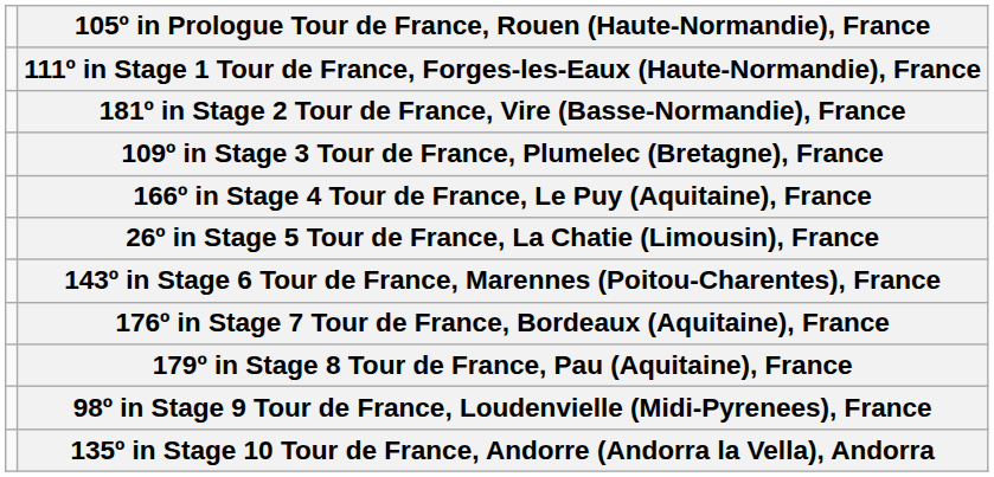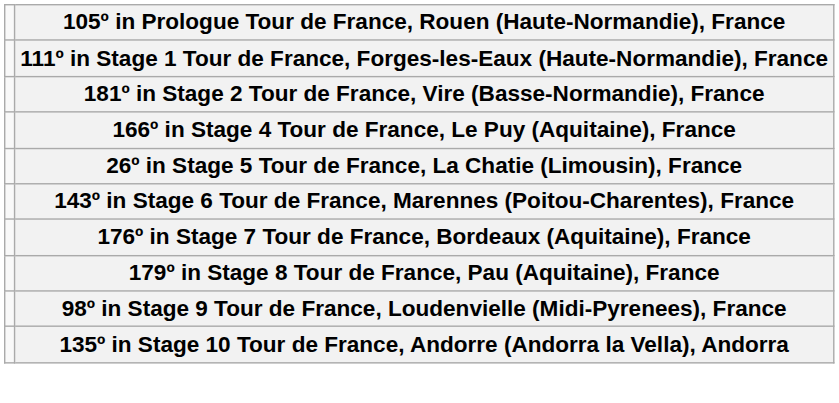 <table class="wikitable">
 <tr>
 <td></td>
 <th>105º in Prologue Tour de France, Rouen (Haute-Normandie), France</th>
 </tr>
 <tr>
 <td></td>
 <th>111º in Stage 1 Tour de France, Forges-les-Eaux (Haute-Normandie), France</th>
 </tr>
 <tr>
 <td></td>
 <th>181º in Stage 2 Tour de France, Vire (Basse-Normandie), France</th>
-</tr>
-<tr>
-<td></td>
-<th>109º in Stage 3 Tour de France, Plumelec (Bretagne), France</th>
 </tr>
 <tr>
 <td></td>
 <th>166º in Stage 4 Tour de France, Le Puy (Aquitaine), France</th>
 </tr>
 <tr>
 <td></td>
 <th>26º in Stage 5 Tour de France, La Chatie (Limousin), France</th>
 </tr>
 <tr>
 <td></td>
 <th>143º in Stage 6 Tour de France, Marennes (Poitou-Charentes), France</th>
 </tr>
 <tr>
 <td></td>
 <th>176º in Stage 7 Tour de France, Bordeaux (Aquitaine), France</th>
 </tr>
 <tr>
 <td></td>
 <th>179º in Stage 8 Tour de France, Pau (Aquitaine), France</th>
 </tr>
 <tr>
 <td></td>
 <th>98º in Stage 9 Tour de France, Loudenvielle (Midi-Pyrenees), France</th>
 </tr>
 <tr>
 <td></td>
 <th>135º in Stage 10 Tour de France, Andorre (Andorra la Vella), Andorra</th>
 </tr>
 </table>
